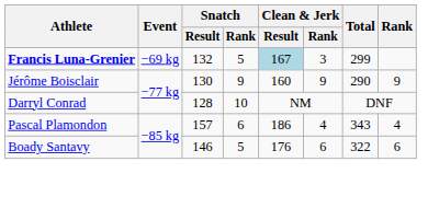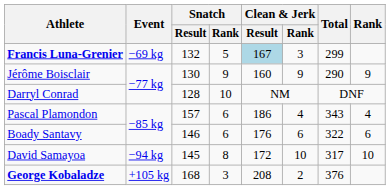 <table class="wikitable" style="font-size:90%">
 <tr>
 <th rowspan=2>Athlete</th>
 <th rowspan=2>Event</th>
 <th colspan=2>Snatch</th>
 <th colspan=2>Clean & Jerk</th>
 <th rowspan=2>Total</th>
 <th rowspan=2>Rank</th>
 </tr>
 <tr style="font-size:95%">
 <th>Result</th>
 <th>Rank</th>
 <th>Result</th>
 <th>Rank</th>
 </tr>
 <tr align=center>
 <td align=left><strong><a href='#'>Francis Luna-Grenier</a></strong></td>
 <td align=left><a href='#'>−69 kg</a></td>
 <td>132</td>
 <td>5</td>
 <td style="background: lightblue;">167</td>
 <td>3</td>
 <td>299</td>
 <td></td>
 </tr>
 <tr align=center>
 <td align=left><a href='#'>Jérôme Boisclair</a></td>
 <td align=left rowspan=2><a href='#'>−77 kg</a></td>
 <td>130</td>
 <td>9</td>
 <td>160</td>
 <td>9</td>
 <td>290</td>
 <td>9</td>
 </tr>
 <tr align=center>
 <td align=left><a href='#'>Darryl Conrad</a></td>
 <td>128</td>
 <td>10</td>
 <td colspan=2>NM</td>
 <td colspan=2>DNF</td>
 </tr>
 <tr align=center>
 <td align=left><a href='#'>Pascal Plamondon</a></td>
 <td align=left rowspan=2><a href='#'>−85 kg</a></td>
 <td>157</td>
 <td>6</td>
 <td>186</td>
 <td>4</td>
 <td>343</td>
 <td>4</td>
 </tr>
 <tr align=center>
 <td align=left><a href='#'>Boady Santavy</a></td>
 <td>146</td>
-<td>5</td>
+<td>6</td>
 <td>176</td>
 <td>6</td>
 <td>322</td>
 <td>6</td>
 </tr>
+<tr align=center>
+<td align=left><a href='#'>David Samayoa</a></td>
+<td align=left><a href='#'>−94 kg</a></td>
+<td>145</td>
+<td>8</td>
+<td>172</td>
+<td>10</td>
+<td>317</td>
+<td>10</td>
+</tr>
+<tr align=center>
+<td align=left><strong><a href='#'>George Kobaladze</a></strong></td>
+<td align=left><a href='#'>+105 kg</a></td>
+<td>168</td>
+<td>3</td>
+<td>208</td>
+<td>2</td>
+<td>376</td>
+<td></td>
+</tr>
 </table>
